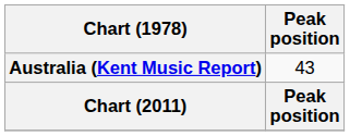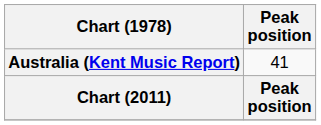 <table class="wikitable plainrowheaders" style="text-align:center">
 <tr>
 <th>Chart (1978)</th>
 <th>Peak<br>position</th>
 </tr>
 <tr>
 <th scope="row">Australia (<a href='#'>Kent Music Report</a>)</th>
-<td>43</td>
+<td>41</td>
 </tr>
 <tr>
 <th>Chart (2011)</th>
 <th>Peak<br>position</th>
 </tr>
 <tr>
 </tr>
 </table>
